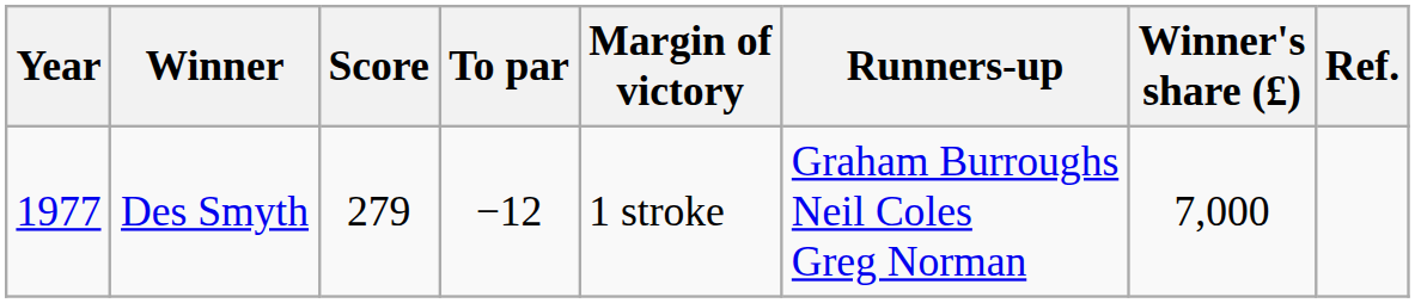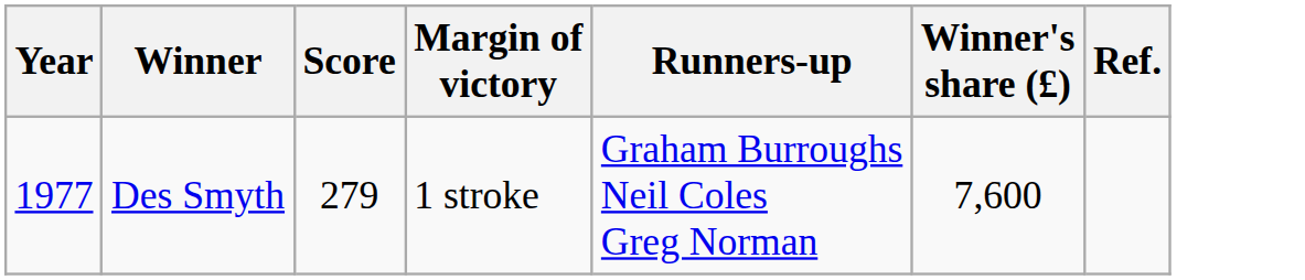 <table class=wikitable style="font-size:95%">
 <tr>
 <th>Year</th>
 <th>Winner</th>
 <th>Score</th>
-<th>To par</th>
 <th>Margin of<br>victory</th>
 <th>Runners-up</th>
 <th>Winner's<br>share (£)</th>
 <th>Ref.</th>
 </tr>
 <tr>
 <td><a href='#'>1977</a></td>
 <td> <a href='#'>Des Smyth</a></td>
 <td align=center>279</td>
-<td align=center>−12</td>
 <td>1 stroke</td>
 <td> <a href='#'>Graham Burroughs</a><br> <a href='#'>Neil Coles</a><br> <a href='#'>Greg Norman</a></td>
-<td align=center>7,000</td>
+<td align=center>7,600</td>
 <td></td>
 </tr>
 </table>
